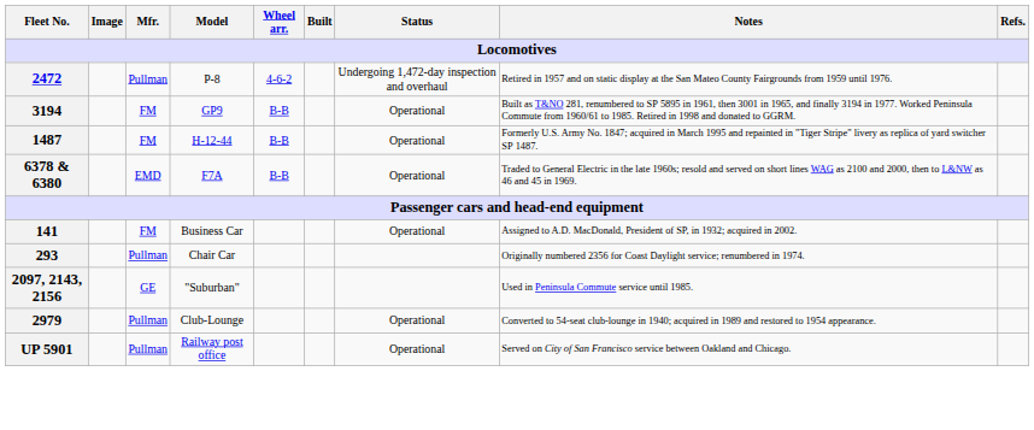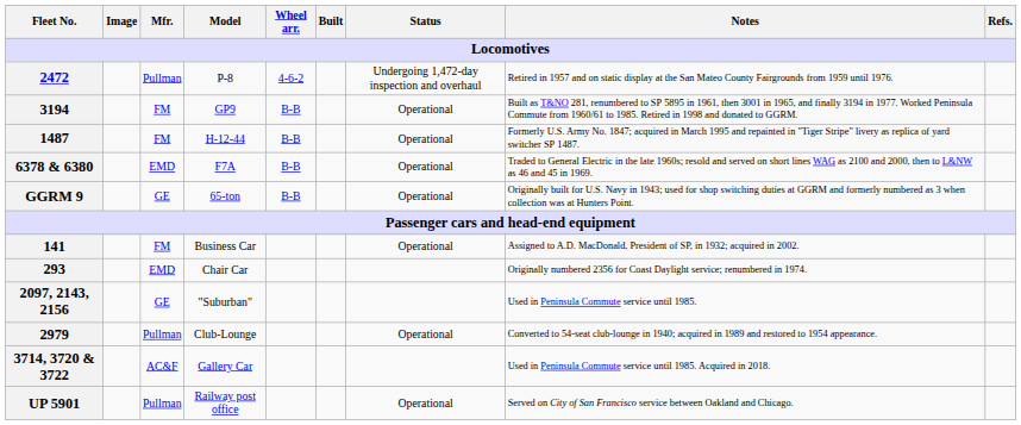 <table class="wikitable sortable" style="text-align:center;font-size:90%;">
 <tr>
 <th>Fleet No.</th>
 <th class="unsortable">Image</th>
 <th>Mfr.</th>
 <th>Model</th>
 <th><a href='#'>Wheel arr.</a></th>
 <th>Built</th>
 <th>Status</th>
 <th class="unsortable">Notes</th>
 <th class="unsortable">Refs.</th>
 </tr>
 <tr>
 <th colspan=9 style="font-size:125%;background:#ddf">Locomotives</th>
 </tr>
 <tr>
 <th style="font-size:125%;"><a href='#'>2472</a></th>
 <td></td>
 <td><a href='#'>Pullman</a></td>
 <td>P-8</td>
 <td><a href='#'>4-6-2</a></td>
 <td></td>
 <td>Undergoing 1,472-day inspection and overhaul</td>
 <td style="text-align:left;font-size:85%;">Retired in 1957 and on static display at the San Mateo County Fairgrounds from 1959 until 1976.</td>
 <td></td>
 </tr>
 <tr>
 <th style="font-size:125%;">3194</th>
 <td></td>
 <td><a href='#'>FM</a></td>
 <td><a href='#'>GP9</a></td>
 <td><a href='#'>B-B</a></td>
 <td></td>
 <td>Operational</td>
 <td style="text-align:left;font-size:85%;">Built as <a href='#'>T&NO</a> 281, renumbered to SP 5895 in 1961, then 3001 in 1965, and finally 3194 in 1977. Worked Peninsula Commute from 1960/61 to 1985. Retired in 1998 and donated to GGRM.</td>
 <td></td>
 </tr>
 <tr>
 <th style="font-size:125%;">1487</th>
 <td></td>
 <td><a href='#'>FM</a></td>
 <td><a href='#'>H-12-44</a></td>
 <td><a href='#'>B-B</a></td>
 <td></td>
 <td>Operational</td>
 <td style="text-align:left;font-size:85%;">Formerly U.S. Army No. 1847; acquired in March 1995 and repainted in "Tiger Stripe" livery as replica of yard switcher SP 1487.</td>
 <td></td>
 </tr>
 <tr>
 <th style="font-size:125%;">6378 & 6380</th>
 <td></td>
 <td><a href='#'>EMD</a></td>
 <td><a href='#'>F7A</a></td>
 <td><a href='#'>B-B</a></td>
 <td></td>
 <td>Operational</td>
 <td style="text-align:left;font-size:85%;">Traded to General Electric in the late 1960s; resold and served on short lines <a href='#'>WAG</a> as 2100 and 2000, then to <a href='#'>L&NW</a> as 46 and 45 in 1969.</td>
 <td></td>
 </tr>
 <tr>
+<th style="font-size:125%;">GGRM 9</th>
+<td></td>
+<td><a href='#'>GE</a></td>
+<td><a href='#'>65-ton</a></td>
+<td><a href='#'>B-B</a></td>
+<td></td>
+<td>Operational</td>
+<td style="text-align:left;font-size:85%;">Originally built for U.S. Navy in 1943; used for shop switching duties at GGRM and formerly numbered as 3 when collection was at Hunters Point.</td>
+<td></td>
+</tr>
+<tr>
 <th colspan=9 style="font-size:125%;background:#ddf">Passenger cars and head-end equipment</th>
 </tr>
 <tr>
 <th style="font-size:125%;">141</th>
 <td></td>
 <td><a href='#'>FM</a></td>
 <td>Business Car</td>
 <td></td>
 <td></td>
 <td>Operational</td>
 <td style="text-align:left;font-size:85%;">Assigned to A.D. MacDonald, President of SP, in 1932; acquired in 2002.</td>
 <td></td>
 </tr>
 <tr>
 <th style="font-size:125%;">293</th>
 <td></td>
-<td><a href='#'>Pullman</a></td>
+<td><a href='#'>EMD</a></td>
 <td>Chair Car</td>
 <td></td>
 <td></td>
 <td></td>
 <td style="text-align:left;font-size:85%;">Originally numbered 2356 for Coast Daylight service; renumbered in 1974.</td>
 <td></td>
 </tr>
 <tr>
 <th style="font-size:125%;">2097, 2143, 2156</th>
 <td></td>
 <td><a href='#'>GE</a></td>
 <td>"Suburban"</td>
 <td></td>
 <td></td>
 <td></td>
 <td style="text-align:left;font-size:85%;">Used in <a href='#'>Peninsula Commute</a> service until 1985.</td>
 <td></td>
 </tr>
 <tr>
 <th style="font-size:125%;">2979</th>
 <td></td>
 <td><a href='#'>Pullman</a></td>
 <td>Club-Lounge</td>
 <td></td>
 <td></td>
 <td>Operational</td>
 <td style="text-align:left;font-size:85%;">Converted to 54-seat club-lounge in 1940; acquired in 1989 and restored to 1954 appearance.</td>
 <td></td>
 </tr>
 <tr>
+<th style="font-size:125%;">3714, 3720 & 3722</th>
+<td></td>
+<td><a href='#'>AC&F</a></td>
+<td><a href='#'>Gallery Car</a></td>
+<td></td>
+<td></td>
+<td></td>
+<td style="text-align:left;font-size:85%;">Used in <a href='#'>Peninsula Commute</a> service until 1985. Acquired in 2018.</td>
+<td></td>
+</tr>
+<tr>
 <th style="font-size:125%;">UP 5901</th>
 <td></td>
 <td><a href='#'>Pullman</a></td>
 <td><a href='#'>Railway post office</a></td>
 <td></td>
 <td></td>
 <td>Operational</td>
 <td style="text-align:left;font-size:85%;">Served on <em>City of San Francisco</em> service between Oakland and Chicago.</td>
 <td></td>
 </tr>
 </table>
